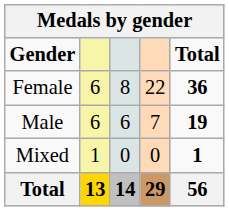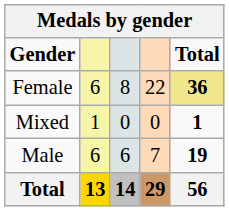 <table class="wikitable" style="font-size:85%;float:left;text-align:center">
 <tr style="background:#efefef;">
 <th colspan=5><strong>Medals by gender</strong></th>
 </tr>
 <tr>
 <td><strong>Gender</strong></td>
 <td style="background:#F7F6A8"></td>
 <td style="background:#DCE5E5"></td>
 <td style="background:#FFDAB9"></td>
 <td><strong>Total</strong></td>
 </tr>
 <tr>
 <td>Female</td>
 <td style="background:#F7F6A8">6</td>
 <td style="background:#DCE5E5">8</td>
 <td style="background:#FFDAB9">22</td>
-<td><strong>36</strong></td>
+<td style="background: khaki;"><strong>36</strong></td>
+</tr>
+<tr>
+<td>Mixed</td>
+<td style="background:#F7F6A8">1</td>
+<td style="background:#DCE5E5">0</td>
+<td style="background:#FFDAB9">0</td>
+<td><strong>1</strong></td>
 </tr>
 <tr>
 <td>Male</td>
 <td style="background:#F7F6A8">6</td>
 <td style="background:#DCE5E5">6</td>
 <td style="background:#FFDAB9">7</td>
 <td><strong>19</strong></td>
 </tr>
 <tr>
-<td>Mixed</td>
-<td style="background:#F7F6A8">1</td>
-<td style="background:#DCE5E5">0</td>
-<td style="background:#FFDAB9">0</td>
-<td><strong>1</strong></td>
-</tr>
-<tr>
 <th><strong>Total</strong></th>
 <th style="background:gold;"><strong>13</strong></th>
 <th style="background:silver;"><strong>14</strong></th>
 <th style="background:#c96;"><strong>29</strong></th>
 <th><strong>56</strong></th>
 </tr>
 </table>
